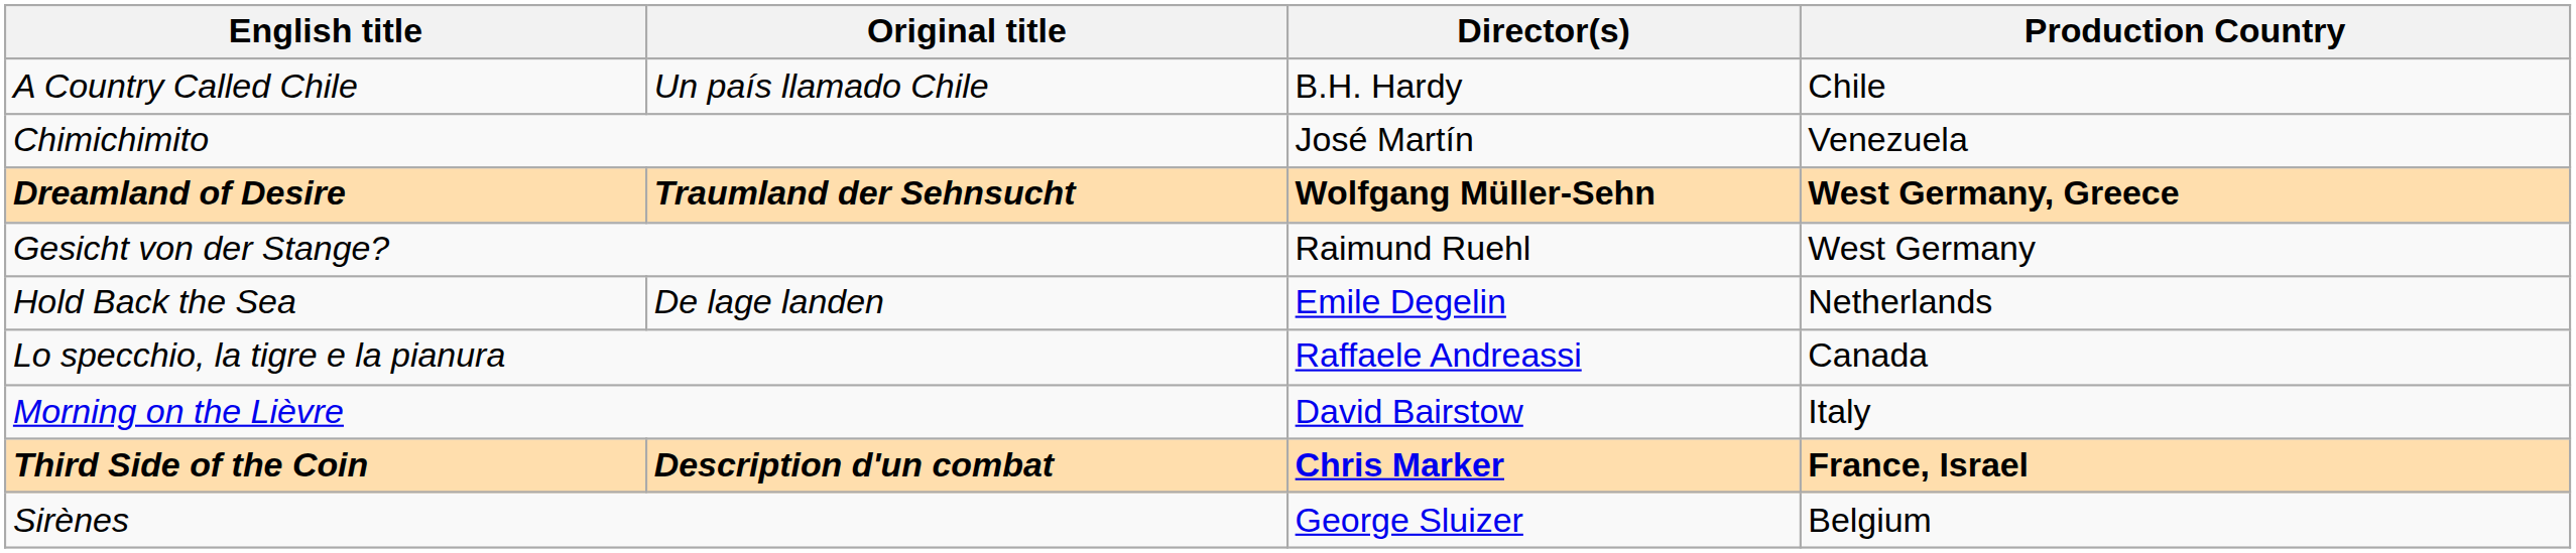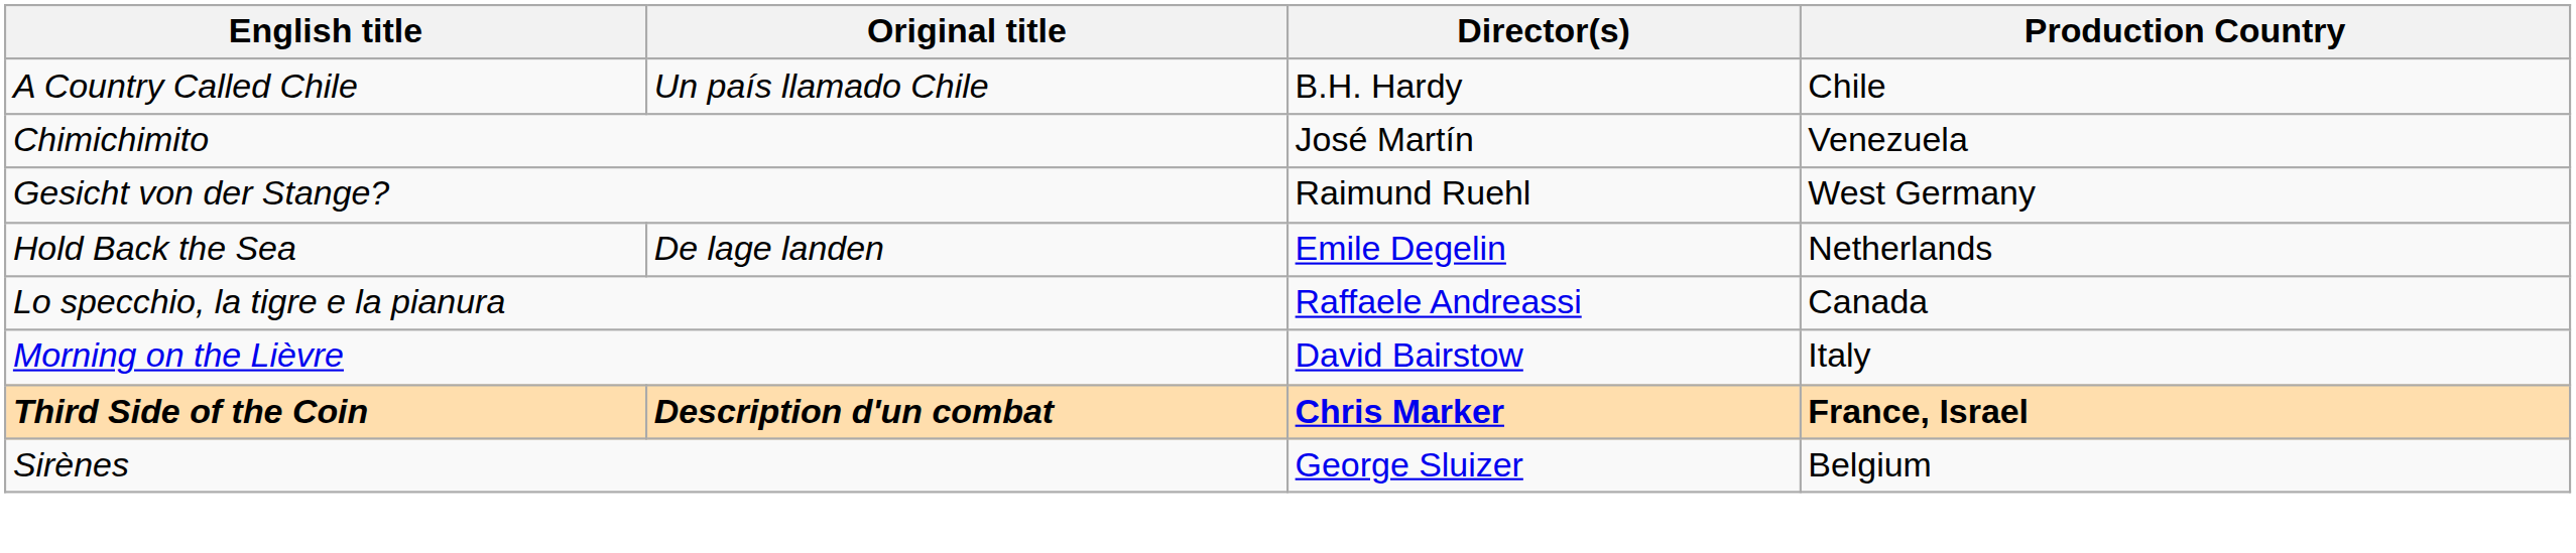 <table class="wikitable" width="95%" cellpadding="5">
 <tr>
 <th width="25%">English title</th>
 <th width="25%">Original title</th>
 <th width="20%">Director(s)</th>
 <th width="30%">Production Country</th>
 </tr>
 <tr>
 <td><em>A Country Called Chile</em></td>
 <td><em>Un país llamado Chile</em></td>
 <td>B.H. Hardy</td>
 <td>Chile</td>
 </tr>
 <tr>
 <td colspan="2"><em>Chimichimito</em></td>
 <td>José Martín</td>
 <td>Venezuela</td>
-</tr>
-<tr style="background:#FFDEAD;">
-<td><strong><em>Dreamland of Desire</em></strong></td>
-<td><strong><em>Traumland der Sehnsucht</em></strong></td>
-<td><strong>Wolfgang Müller-Sehn</strong></td>
-<td><strong>West Germany, Greece</strong></td>
 </tr>
 <tr>
 <td colspan="2"><em>Gesicht von der Stange?</em></td>
 <td>Raimund Ruehl</td>
 <td>West Germany</td>
 </tr>
 <tr>
 <td><em>Hold Back the Sea</em></td>
 <td><em>De lage landen</em></td>
 <td><a href='#'>Emile Degelin</a></td>
 <td>Netherlands</td>
 </tr>
 <tr>
 <td colspan="2"><em>Lo specchio, la tigre e la pianura</em></td>
 <td><a href='#'>Raffaele Andreassi</a></td>
 <td>Canada</td>
 </tr>
 <tr>
 <td colspan="2"><em><a href='#'>Morning on the Lièvre</a></em></td>
 <td><a href='#'>David Bairstow</a></td>
 <td>Italy</td>
 </tr>
 <tr style="background:#FFDEAD;">
 <td><strong><em>Third Side of the Coin</em></strong></td>
 <td><strong><em>Description d'un combat</em></strong></td>
 <td><strong><a href='#'>Chris Marker</a></strong></td>
 <td><strong>France, Israel</strong></td>
 </tr>
 <tr>
 <td colspan="2"><em>Sirènes</em></td>
 <td><a href='#'>George Sluizer</a></td>
 <td>Belgium</td>
 </tr>
 </table>
